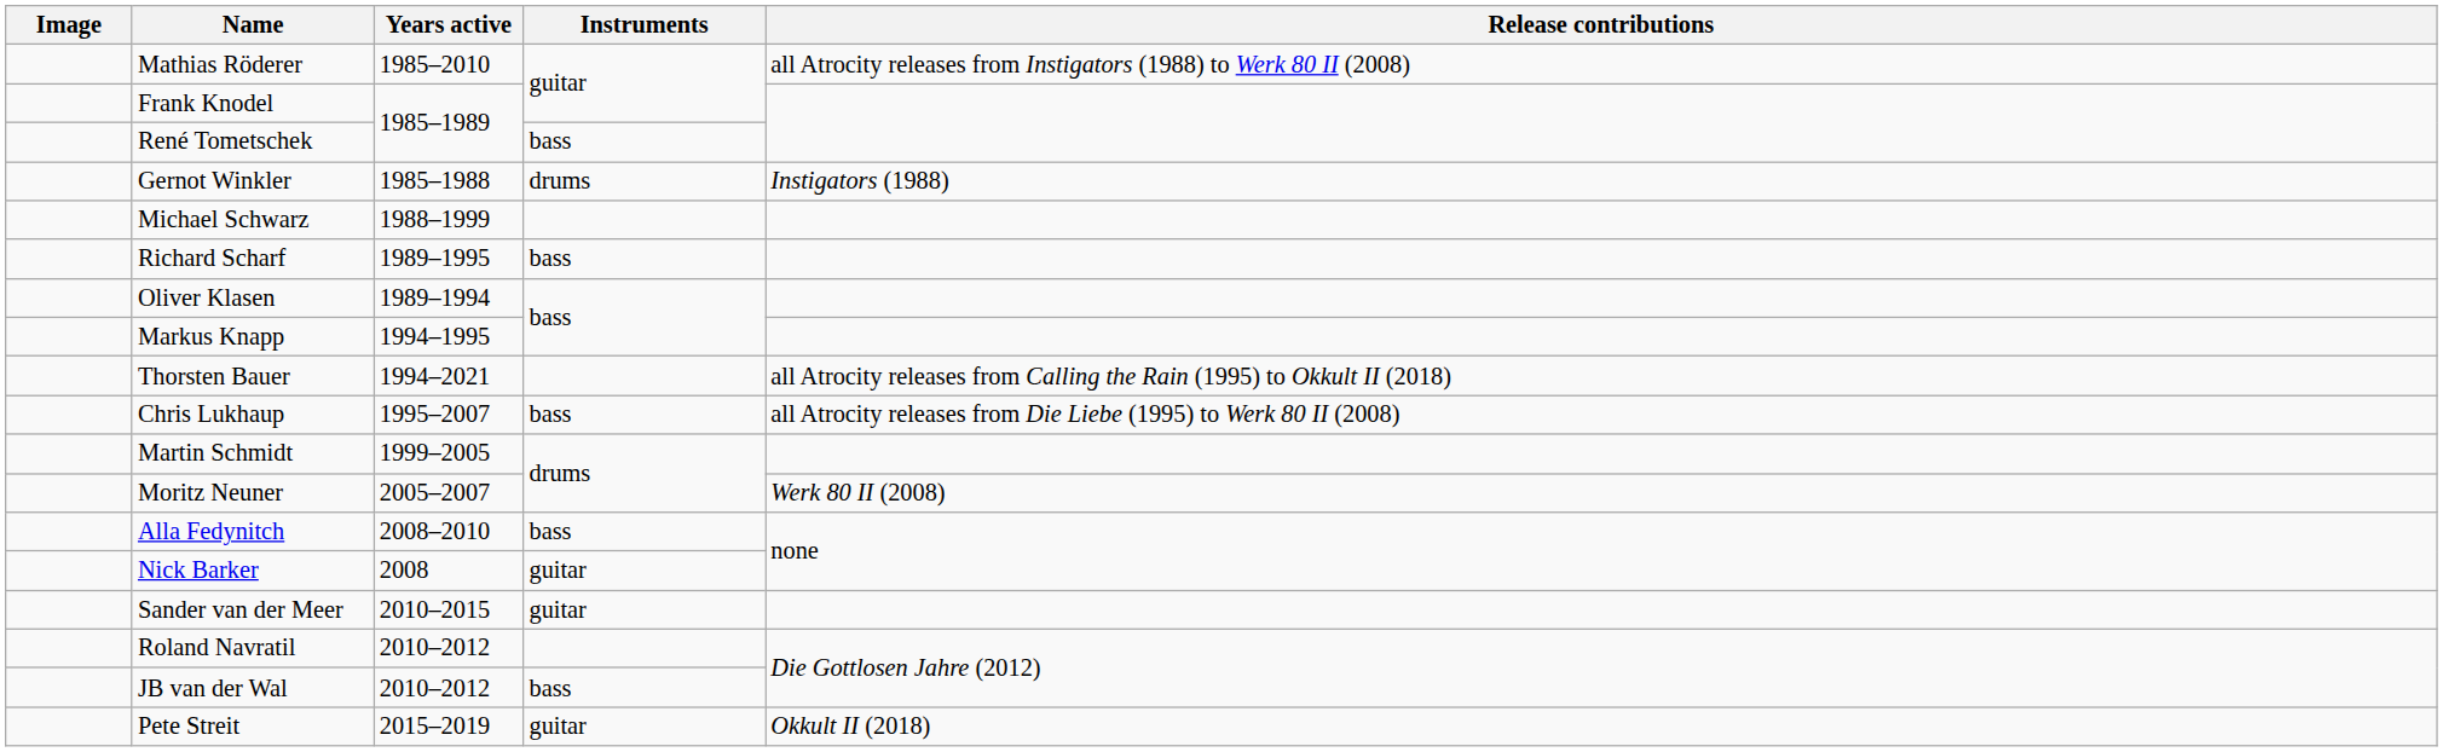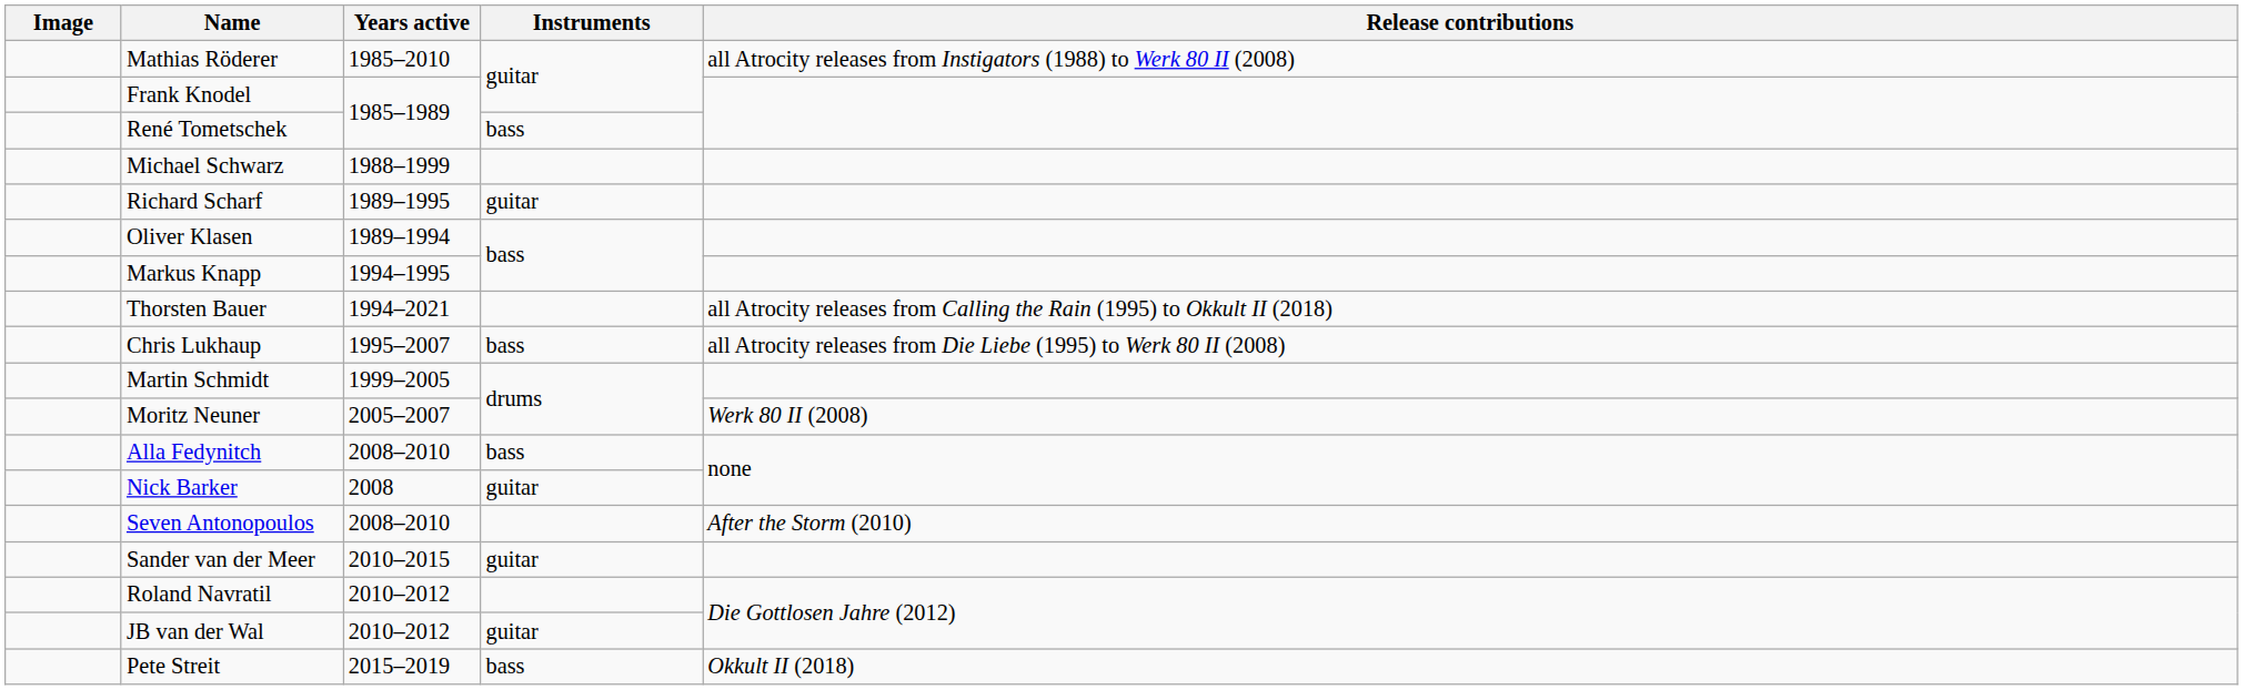 <table class="wikitable" border="1" width=100%>
 <tr>
 <th width="75">Image</th>
 <th width="150">Name</th>
 <th width="90">Years active</th>
 <th width="150">Instruments</th>
 <th>Release contributions</th>
 </tr>
 <tr>
 <td></td>
 <td>Mathias Röderer</td>
 <td>1985–2010</td>
 <td rowspan="2">guitar</td>
 <td>all Atrocity releases from <em>Instigators</em> (1988) to <em><a href='#'>Werk 80 II</a></em> (2008)</td>
 </tr>
 <tr>
 <td></td>
 <td>Frank Knodel</td>
 <td rowspan="2">1985–1989</td>
 <td rowspan="2"></td>
 </tr>
 <tr>
 <td></td>
 <td>René Tometschek</td>
 <td>bass</td>
 </tr>
 <tr>
 <td></td>
-<td>Gernot Winkler</td>
-<td>1985–1988</td>
-<td>drums</td>
-<td><em>Instigators</em> (1988)</td>
-</tr>
-<tr>
-<td></td>
 <td>Michael Schwarz</td>
 <td>1988–1999</td>
 <td></td>
 <td></td>
 </tr>
 <tr>
 <td></td>
 <td>Richard Scharf</td>
 <td>1989–1995</td>
-<td>bass</td>
+<td>guitar</td>
 <td></td>
 </tr>
 <tr>
 <td></td>
 <td>Oliver Klasen</td>
 <td>1989–1994</td>
 <td rowspan="2">bass</td>
 <td></td>
 </tr>
 <tr>
 <td></td>
 <td>Markus Knapp</td>
 <td>1994–1995</td>
 <td></td>
 </tr>
 <tr>
 <td></td>
 <td>Thorsten Bauer</td>
 <td>1994–2021</td>
 <td></td>
 <td>all Atrocity releases from <em>Calling the Rain</em> (1995) to <em>Okkult II</em> (2018)</td>
 </tr>
 <tr>
 <td></td>
 <td>Chris Lukhaup</td>
 <td>1995–2007</td>
 <td>bass</td>
 <td>all Atrocity releases from <em>Die Liebe</em> (1995) to <em>Werk 80 II</em> (2008)</td>
 </tr>
 <tr>
 <td></td>
 <td>Martin Schmidt</td>
 <td>1999–2005</td>
 <td rowspan="2">drums</td>
 <td></td>
 </tr>
 <tr>
 <td></td>
 <td>Moritz Neuner</td>
 <td>2005–2007</td>
 <td><em>Werk 80 II</em> (2008)</td>
 </tr>
 <tr>
 <td></td>
 <td><a href='#'>Alla Fedynitch</a></td>
 <td>2008–2010</td>
 <td>bass</td>
 <td rowspan="2">none</td>
 </tr>
 <tr>
 <td></td>
 <td><a href='#'>Nick Barker</a></td>
 <td>2008</td>
 <td>guitar</td>
 </tr>
 <tr>
 <td></td>
+<td><a href='#'>Seven Antonopoulos</a></td>
+<td>2008–2010</td>
+<td></td>
+<td><em>After the Storm</em> (2010)</td>
+</tr>
+<tr>
+<td></td>
 <td>Sander van der Meer</td>
 <td>2010–2015</td>
 <td>guitar</td>
 <td></td>
 </tr>
 <tr>
 <td></td>
 <td>Roland Navratil</td>
 <td>2010–2012</td>
 <td></td>
 <td rowspan="2"><em>Die Gottlosen Jahre</em> (2012)</td>
 </tr>
 <tr>
 <td></td>
 <td>JB van der Wal</td>
 <td>2010–2012</td>
-<td>bass</td>
+<td>guitar</td>
 </tr>
 <tr>
 <td></td>
 <td>Pete Streit</td>
 <td>2015–2019</td>
-<td>guitar</td>
+<td>bass</td>
 <td><em>Okkult II</em> (2018)</td>
 </tr>
 </table>
